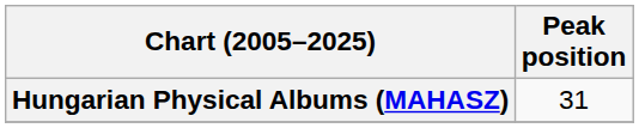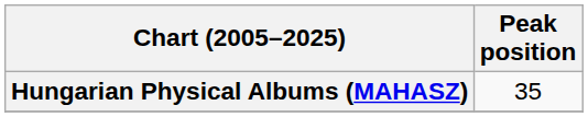 <table class="wikitable sortable plainrowheaders" style="text-align:center">
 <tr>
 <th>Chart (2005–2025)</th>
 <th>Peak<br>position</th>
 </tr>
 <tr>
 <th scope="row">Hungarian Physical Albums (<a href='#'>MAHASZ</a>)</th>
-<td>31</td>
+<td>35</td>
 </tr>
 <tr>
 </tr>
 <tr>
 </tr>
 <tr>
 </tr>
 <tr>
 </tr>
 </table>
